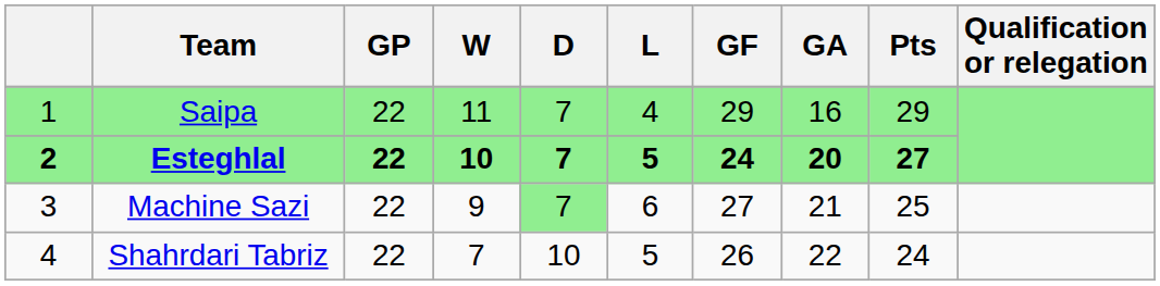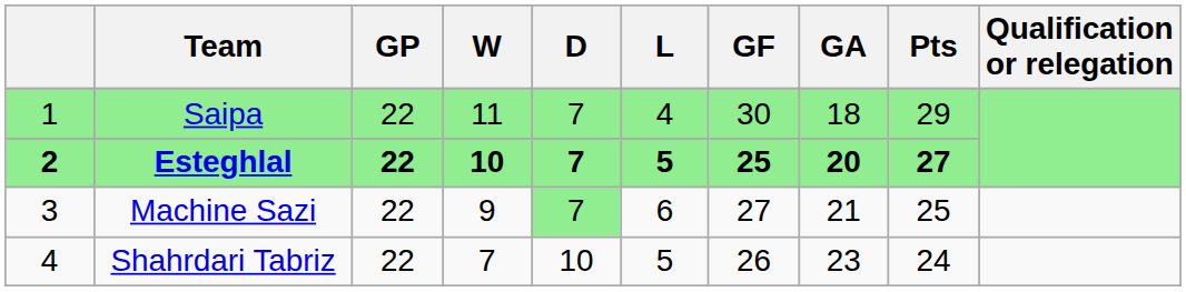 <table class="wikitable sortable" style="text-align: center;">
 <tr>
 <th width=40></th>
 <th width=130>Team</th>
 <th width=40>GP</th>
 <th width=40>W</th>
 <th width=40>D</th>
 <th width=40>L</th>
 <th width=40>GF</th>
 <th width=40>GA</th>
 <th width=40><strong>Pts</strong></th>
 <th>Qualification or relegation</th>
 </tr>
 <tr>
 </tr>
 <tr style="background: #90EE90;">
 <td>1</td>
 <td><a href='#'>Saipa</a></td>
 <td>22</td>
 <td>11</td>
 <td>7</td>
 <td>4</td>
-<td>29</td>
-<td>16</td>
+<td>30</td>
+<td>18</td>
 <td>29</td>
 <td rowspan="2"></td>
 </tr>
 <tr style="background: #90EE90;">
 <td><strong>2</strong></td>
 <td><strong><a href='#'>Esteghlal</a></strong></td>
 <td><strong>22</strong></td>
 <td><strong>10</strong></td>
 <td><strong>7</strong></td>
 <td><strong>5</strong></td>
-<td><strong>24</strong></td>
+<td><strong>25</strong></td>
 <td><strong>20</strong></td>
 <td><strong>27</strong></td>
 </tr>
 <tr>
 <td>3</td>
 <td><a href='#'>Machine Sazi</a></td>
 <td>22</td>
 <td>9</td>
 <td style="background: lightgreen;">7</td>
 <td>6</td>
 <td>27</td>
 <td>21</td>
 <td>25</td>
 <td></td>
 </tr>
 <tr>
 <td>4</td>
 <td><a href='#'>Shahrdari Tabriz</a></td>
 <td>22</td>
 <td>7</td>
 <td>10</td>
 <td>5</td>
 <td>26</td>
-<td>22</td>
+<td>23</td>
 <td>24</td>
 <td></td>
 </tr>
 </table>
